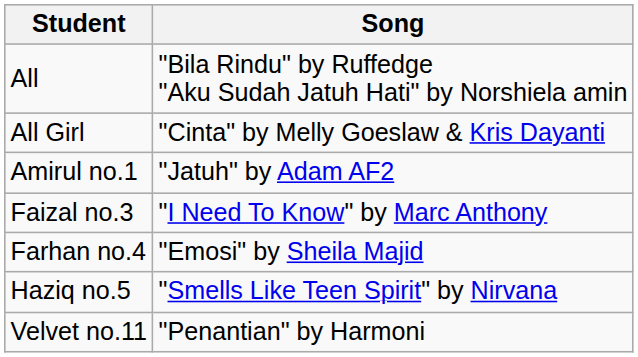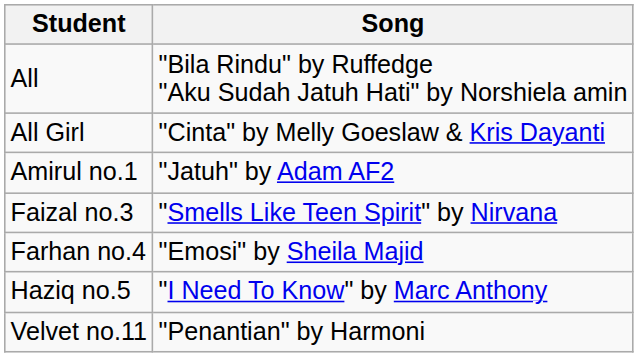 <table class="wikitable">
 <tr>
 <th>Student</th>
 <th>Song</th>
 </tr>
 <tr>
 <td>All</td>
 <td>"Bila Rindu" by Ruffedge <br> "Aku Sudah Jatuh Hati" by Norshiela amin</td>
 </tr>
 <tr>
 <td>All Girl</td>
 <td>"Cinta" by Melly Goeslaw & <a href='#'>Kris Dayanti</a></td>
 </tr>
 <tr>
 <td>Amirul no.1</td>
 <td>"Jatuh" by <a href='#'>Adam AF2</a></td>
 </tr>
 <tr>
 <td>Faizal no.3</td>
-<td>"<a href='#'>I Need To Know</a>" by <a href='#'>Marc Anthony</a></td>
+<td>"<a href='#'>Smells Like Teen Spirit</a>" by <a href='#'>Nirvana</a></td>
 </tr>
 <tr>
 <td>Farhan no.4</td>
 <td>"Emosi" by <a href='#'>Sheila Majid</a></td>
 </tr>
 <tr>
 <td>Haziq no.5</td>
-<td>"<a href='#'>Smells Like Teen Spirit</a>" by <a href='#'>Nirvana</a></td>
+<td>"<a href='#'>I Need To Know</a>" by <a href='#'>Marc Anthony</a></td>
 </tr>
 <tr>
 <td>Velvet no.11</td>
 <td>"Penantian" by Harmoni</td>
 </tr>
 </table>
